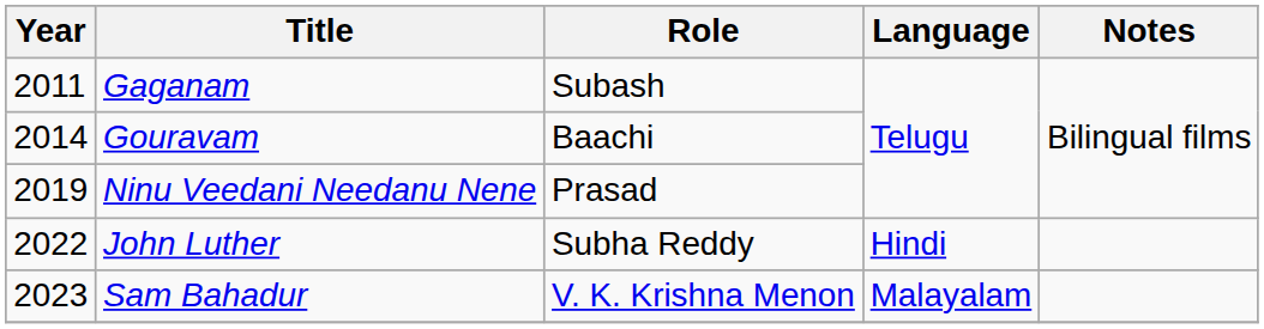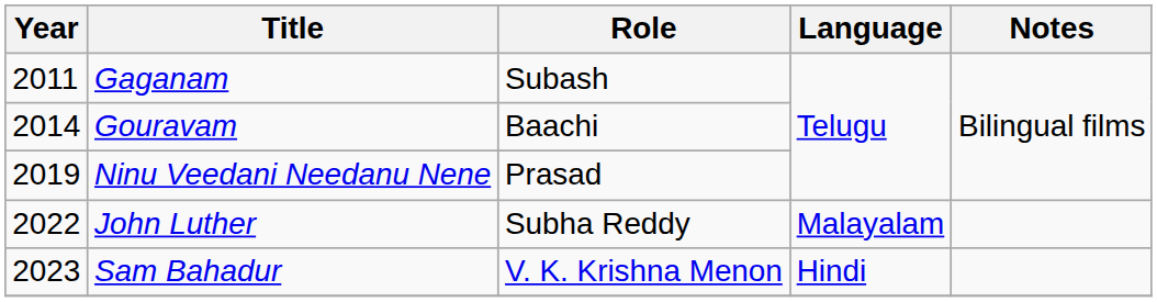 <table class="wikitable sortable">
 <tr>
 <th scope="col">Year</th>
 <th scope="col">Title</th>
 <th scope="col">Role</th>
 <th scope="col">Language</th>
 <th class="unsortable" scope="col">Notes</th>
 </tr>
 <tr>
 <td>2011</td>
 <td><em><a href='#'>Gaganam</a></em></td>
 <td>Subash</td>
 <td rowspan="3"><a href='#'>Telugu</a></td>
 <td rowspan="3">Bilingual films</td>
 </tr>
 <tr>
 <td>2014</td>
 <td><em><a href='#'>Gouravam</a></em></td>
 <td>Baachi</td>
 </tr>
 <tr>
 <td>2019</td>
 <td><em><a href='#'>Ninu Veedani Needanu Nene</a></em></td>
 <td>Prasad</td>
 </tr>
 <tr>
 <td>2022</td>
 <td><em><a href='#'>John Luther</a></em></td>
 <td>Subha Reddy</td>
-<td><a href='#'>Hindi</a></td>
+<td><a href='#'>Malayalam</a></td>
 <td></td>
 </tr>
 <tr>
 <td>2023</td>
 <td><em><a href='#'>Sam Bahadur</a></em></td>
 <td><a href='#'>V. K. Krishna Menon</a></td>
-<td><a href='#'>Malayalam</a></td>
+<td><a href='#'>Hindi</a></td>
 <td></td>
 </tr>
 <tr>
 </tr>
 </table>
